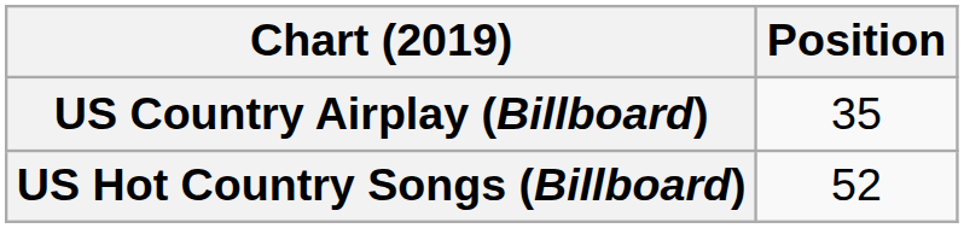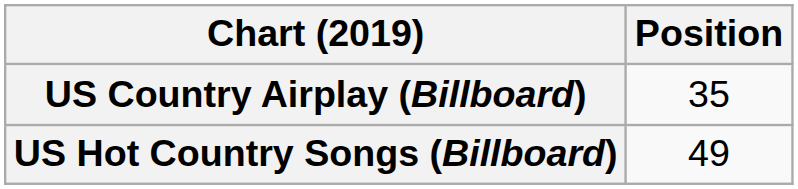 <table class="wikitable sortable plainrowheaders" style="text-align:center">
 <tr>
 <th>Chart (2019)</th>
 <th>Position</th>
 </tr>
 <tr>
 <th scope="row">US Country Airplay (<em>Billboard</em>)</th>
 <td>35</td>
 </tr>
 <tr>
 <th scope="row">US Hot Country Songs (<em>Billboard</em>)</th>
-<td>52</td>
+<td>49</td>
 </tr>
 </table>
